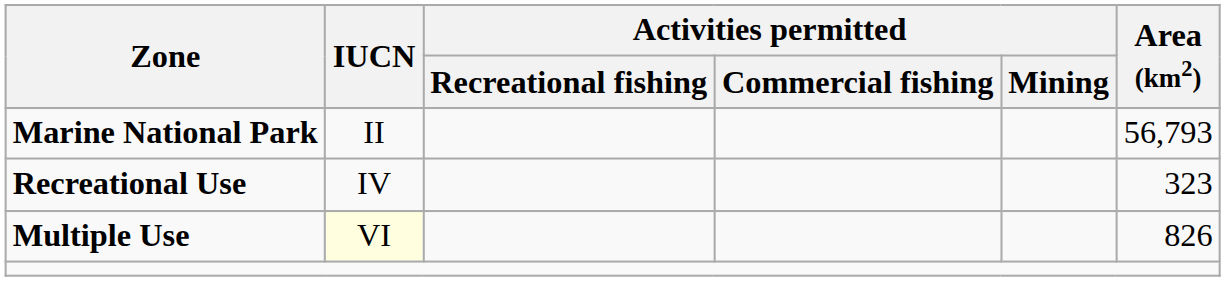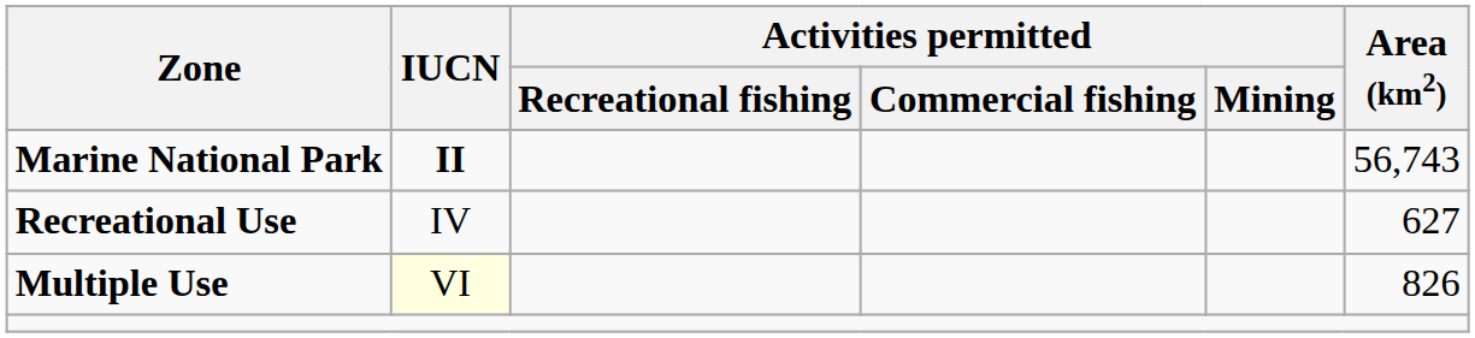 <table class="wikitable" style="text-align:center; margin-left:auto; margin-right:auto; border:none;">
 <tr>
 <th rowspan=2>Zone</th>
 <th rowspan=2>IUCN</th>
 <th colspan=3>Activities permitted</th>
 <th rowspan=2>Area<br><small>(km<sup>2</sup>)</small></th>
 </tr>
 <tr>
 <th>Recreational fishing</th>
 <th>Commercial fishing</th>
 <th>Mining</th>
 </tr>
 <tr>
 <td style="text-align:left"><strong>Marine National Park</strong></td>
-<td>II</td>
+<td><strong>II</strong></td>
 <td></td>
 <td></td>
 <td></td>
-<td style="text-align:right">56,793</td>
+<td style="text-align:right">56,743</td>
 </tr>
 <tr>
 <td style="text-align:left"><strong>Recreational Use</strong></td>
 <td>IV</td>
 <td></td>
 <td></td>
 <td></td>
-<td style="text-align:right">323</td>
+<td style="text-align:right">627</td>
 </tr>
 <tr>
 <td style="text-align:left"><strong>Multiple Use</strong></td>
 <td style="background: lightyellow;">VI</td>
 <td></td>
 <td></td>
 <td></td>
 <td style="text-align:right">826</td>
 </tr>
 <tr>
 <td style="text-align:right" colspan=99></td>
 </tr>
 </table>
